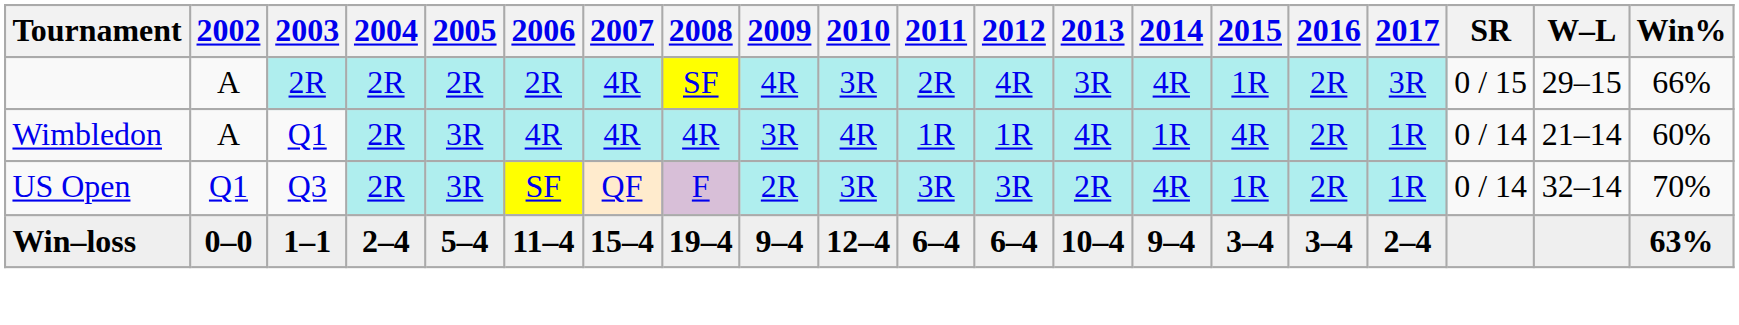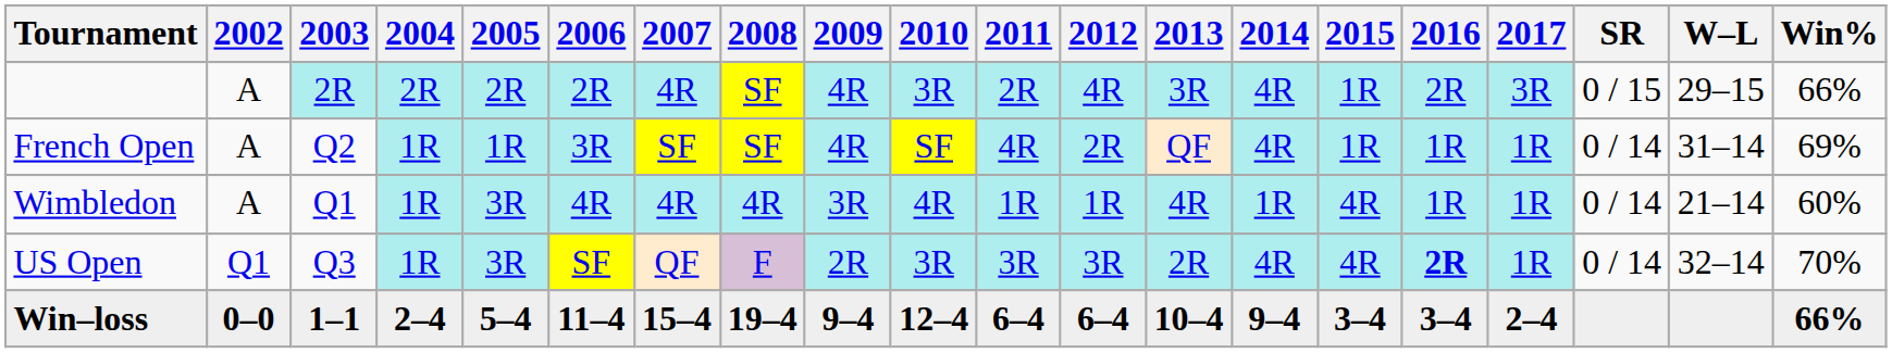 <table class=wikitable style=text-align:center;font-size:96%>
 <tr>
 <th>Tournament</th>
 <th><a href='#'>2002</a></th>
 <th><a href='#'>2003</a></th>
 <th><a href='#'>2004</a></th>
 <th><a href='#'>2005</a></th>
 <th><a href='#'>2006</a></th>
 <th><a href='#'>2007</a></th>
 <th><a href='#'>2008</a></th>
 <th><a href='#'>2009</a></th>
 <th><a href='#'>2010</a></th>
 <th><a href='#'>2011</a></th>
 <th><a href='#'>2012</a></th>
 <th><a href='#'>2013</a></th>
 <th><a href='#'>2014</a></th>
 <th><a href='#'>2015</a></th>
 <th><a href='#'>2016</a></th>
 <th><a href='#'>2017</a></th>
 <th>SR</th>
 <th>W–L</th>
 <th>Win%</th>
 </tr>
 <tr>
 <td align=left></td>
 <td>A</td>
 <td bgcolor=afeeee><a href='#'>2R</a></td>
 <td bgcolor=afeeee><a href='#'>2R</a></td>
 <td bgcolor=afeeee><a href='#'>2R</a></td>
 <td bgcolor=afeeee><a href='#'>2R</a></td>
 <td bgcolor=afeeee><a href='#'>4R</a></td>
 <td style="background:yellow;"><a href='#'>SF</a></td>
 <td bgcolor=afeeee><a href='#'>4R</a></td>
 <td bgcolor=afeeee><a href='#'>3R</a></td>
 <td bgcolor=afeeee><a href='#'>2R</a></td>
 <td bgcolor=afeeee><a href='#'>4R</a></td>
 <td bgcolor=afeeee><a href='#'>3R</a></td>
 <td bgcolor=afeeee><a href='#'>4R</a></td>
 <td bgcolor=afeeee><a href='#'>1R</a></td>
 <td bgcolor=afeeee><a href='#'>2R</a></td>
 <td bgcolor=afeeee><a href='#'>3R</a></td>
 <td>0 / 15</td>
 <td>29–15</td>
 <td>66%</td>
 </tr>
 <tr>
+<td align=left><a href='#'>French Open</a></td>
+<td>A</td>
+<td><a href='#'>Q2</a></td>
+<td bgcolor=afeeee><a href='#'>1R</a></td>
+<td bgcolor=afeeee><a href='#'>1R</a></td>
+<td bgcolor=afeeee><a href='#'>3R</a></td>
+<td style="background:yellow;"><a href='#'>SF</a></td>
+<td style="background:yellow;"><a href='#'>SF</a></td>
+<td bgcolor=afeeee><a href='#'>4R</a></td>
+<td style="background:yellow;"><a href='#'>SF</a></td>
+<td bgcolor=afeeee><a href='#'>4R</a></td>
+<td bgcolor=afeeee><a href='#'>2R</a></td>
+<td bgcolor=ffebcd><a href='#'>QF</a></td>
+<td bgcolor=afeeee><a href='#'>4R</a></td>
+<td bgcolor=afeeee><a href='#'>1R</a></td>
+<td bgcolor=afeeee><a href='#'>1R</a></td>
+<td bgcolor=afeeee><a href='#'>1R</a></td>
+<td>0 / 14</td>
+<td>31–14</td>
+<td>69%</td>
+</tr>
+<tr>
 <td align=left><a href='#'>Wimbledon</a></td>
 <td>A</td>
 <td><a href='#'>Q1</a></td>
-<td bgcolor=afeeee><a href='#'>2R</a></td>
+<td bgcolor=afeeee><a href='#'>1R</a></td>
 <td bgcolor=afeeee><a href='#'>3R</a></td>
 <td bgcolor=afeeee><a href='#'>4R</a></td>
 <td bgcolor=afeeee><a href='#'>4R</a></td>
 <td bgcolor=afeeee><a href='#'>4R</a></td>
 <td bgcolor=afeeee><a href='#'>3R</a></td>
 <td bgcolor=afeeee><a href='#'>4R</a></td>
 <td bgcolor=afeeee><a href='#'>1R</a></td>
 <td bgcolor=afeeee><a href='#'>1R</a></td>
 <td bgcolor=afeeee><a href='#'>4R</a></td>
 <td bgcolor=afeeee><a href='#'>1R</a></td>
 <td bgcolor=afeeee><a href='#'>4R</a></td>
-<td bgcolor=afeeee><a href='#'>2R</a></td>
+<td bgcolor=afeeee><a href='#'>1R</a></td>
 <td bgcolor=afeeee><a href='#'>1R</a></td>
 <td>0 / 14</td>
 <td>21–14</td>
 <td>60%</td>
 </tr>
 <tr>
 <td align=left><a href='#'>US Open</a></td>
 <td><a href='#'>Q1</a></td>
 <td><a href='#'>Q3</a></td>
-<td bgcolor=afeeee><a href='#'>2R</a></td>
+<td bgcolor=afeeee><a href='#'>1R</a></td>
 <td bgcolor=afeeee><a href='#'>3R</a></td>
 <td style="background:yellow;"><a href='#'>SF</a></td>
 <td bgcolor=ffebcd><a href='#'>QF</a></td>
 <td style="background:thistle;"><a href='#'>F</a></td>
 <td bgcolor=afeeee><a href='#'>2R</a></td>
 <td bgcolor=afeeee><a href='#'>3R</a></td>
 <td bgcolor=afeeee><a href='#'>3R</a></td>
 <td bgcolor=afeeee><a href='#'>3R</a></td>
 <td bgcolor=afeeee><a href='#'>2R</a></td>
 <td bgcolor=afeeee><a href='#'>4R</a></td>
-<td bgcolor=afeeee><a href='#'>1R</a></td>
-<td bgcolor=afeeee><a href='#'>2R</a></td>
+<td bgcolor=afeeee><a href='#'>4R</a></td>
+<td bgcolor=afeeee><strong><a href='#'>2R</a></strong></td>
 <td bgcolor=afeeee><a href='#'>1R</a></td>
 <td>0 / 14</td>
 <td>32–14</td>
 <td>70%</td>
 </tr>
 <tr style="background:#efefef;font-weight:bold;">
 <td style="text-align:left">Win–loss</td>
 <td>0–0</td>
 <td>1–1</td>
 <td>2–4</td>
 <td>5–4</td>
 <td>11–4</td>
 <td>15–4</td>
 <td>19–4</td>
 <td>9–4</td>
 <td>12–4</td>
 <td>6–4</td>
 <td>6–4</td>
 <td>10–4</td>
 <td>9–4</td>
 <td>3–4</td>
 <td>3–4</td>
 <td>2–4</td>
 <td></td>
 <td></td>
-<td>63%</td>
+<td>66%</td>
 </tr>
 </table>
